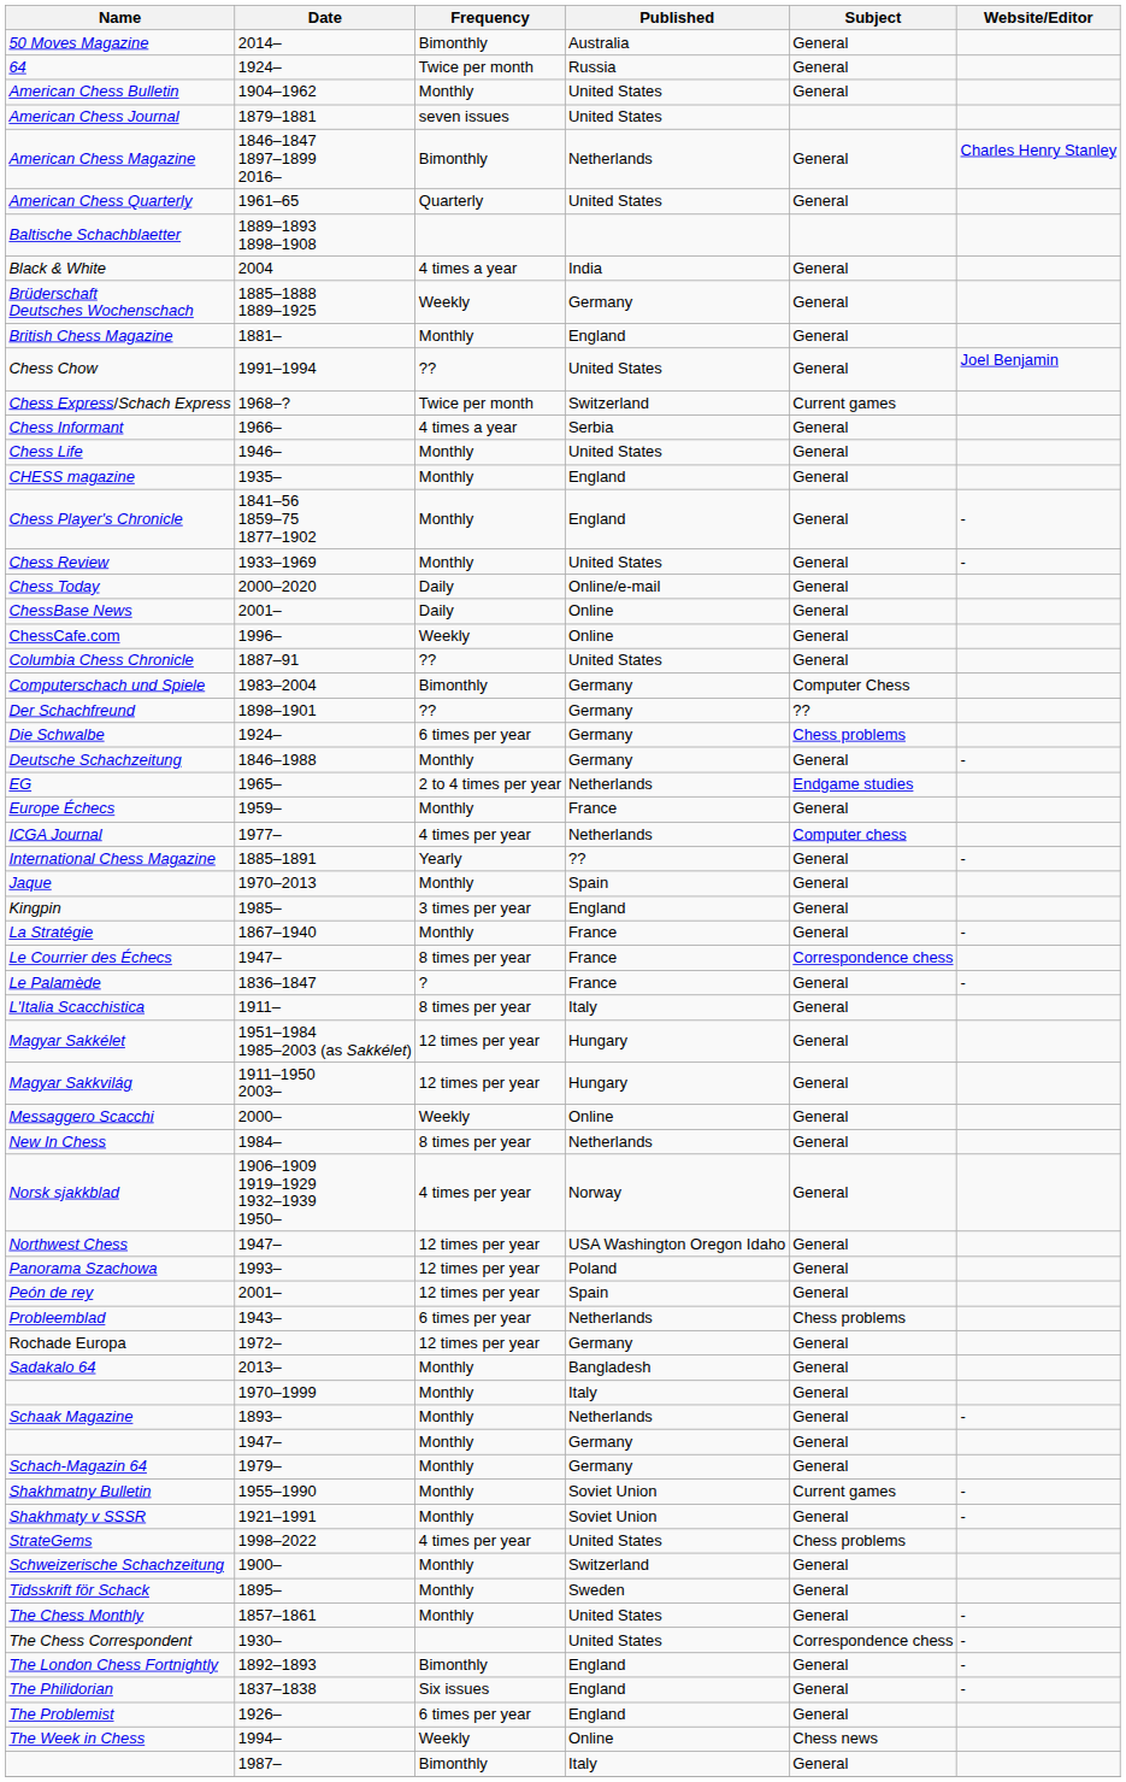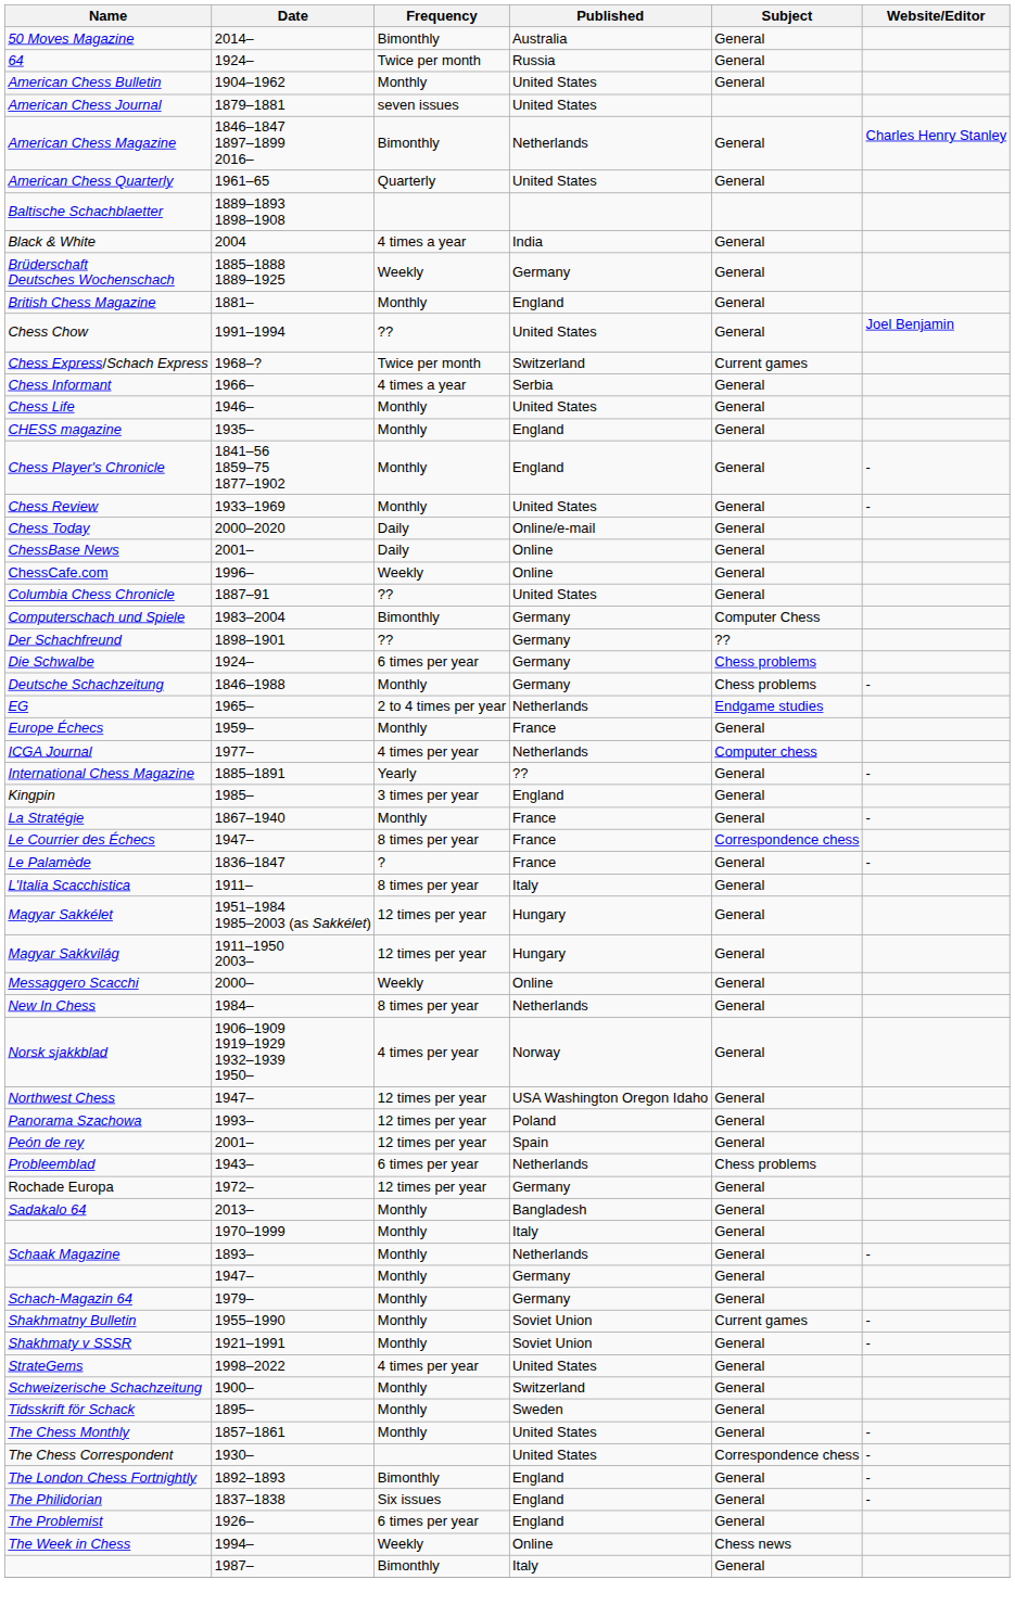 <table class="wikitable sortable">
 <tr>
 <th>Name</th>
 <th>Date</th>
 <th>Frequency</th>
 <th>Published</th>
 <th>Subject</th>
 <th>Website/Editor</th>
 </tr>
 <tr>
 <td><em><a href='#'>50 Moves Magazine</a></em></td>
 <td>2014–</td>
 <td>Bimonthly</td>
 <td>Australia</td>
 <td>General</td>
 <td></td>
 </tr>
 <tr>
 <td><em><a href='#'>64</a></em></td>
 <td>1924–</td>
 <td>Twice per month</td>
 <td>Russia</td>
 <td>General</td>
 <td></td>
 </tr>
 <tr>
 <td><em><a href='#'>American Chess Bulletin</a></em></td>
 <td>1904–1962</td>
 <td>Monthly</td>
 <td>United States</td>
 <td>General</td>
 <td></td>
 </tr>
 <tr>
 <td><em><a href='#'>American Chess Journal</a></em></td>
 <td>1879–1881</td>
 <td>seven issues</td>
 <td>United States</td>
 <td></td>
 <td></td>
 </tr>
 <tr>
 <td><em><a href='#'>American Chess Magazine</a></em></td>
 <td>1846–1847 <br> 1897–1899 <br> 2016–</td>
 <td>Bimonthly</td>
 <td>Netherlands</td>
 <td>General</td>
 <td><a href='#'>Charles Henry Stanley</a> <br> <br> </td>
 </tr>
 <tr>
 <td><em><a href='#'>American Chess Quarterly</a></em></td>
 <td>1961–65</td>
 <td>Quarterly</td>
 <td>United States</td>
 <td>General</td>
 <td></td>
 </tr>
 <tr>
 <td><em><a href='#'>Baltische Schachblaetter</a></em></td>
 <td>1889–1893 <br> 1898–1908</td>
 <td></td>
 <td></td>
 <td></td>
 <td></td>
 </tr>
 <tr>
 <td><em>Black & White</em></td>
 <td>2004</td>
 <td>4 times a year</td>
 <td>India</td>
 <td>General</td>
 <td></td>
 </tr>
 <tr>
 <td><em><a href='#'>Brüderschaft</a></em> <br> <em><a href='#'>Deutsches Wochenschach</a></em></td>
 <td>1885–1888 <br> 1889–1925</td>
 <td>Weekly</td>
 <td>Germany</td>
 <td>General</td>
 <td></td>
 </tr>
 <tr>
 <td><em><a href='#'>British Chess Magazine</a></em></td>
 <td>1881–</td>
 <td>Monthly</td>
 <td>England</td>
 <td>General</td>
 <td></td>
 </tr>
 <tr>
 <td><em>Chess Chow</em></td>
 <td>1991–1994</td>
 <td>??</td>
 <td>United States</td>
 <td>General</td>
 <td><a href='#'>Joel Benjamin</a> <br> <br></td>
 </tr>
 <tr>
 <td><em><a href='#'>Chess Express</a></em>/<em>Schach Express</em></td>
 <td>1968–?</td>
 <td>Twice per month</td>
 <td>Switzerland</td>
 <td>Current games</td>
 <td></td>
 </tr>
 <tr>
 <td><em><a href='#'>Chess Informant</a></em></td>
 <td>1966–</td>
 <td>4 times a year</td>
 <td>Serbia</td>
 <td>General</td>
 <td></td>
 </tr>
 <tr>
 <td><em><a href='#'>Chess Life</a></em></td>
 <td>1946–</td>
 <td>Monthly</td>
 <td>United States</td>
 <td>General</td>
 <td></td>
 </tr>
 <tr>
 <td><em><a href='#'>CHESS magazine</a></em></td>
 <td>1935–</td>
 <td>Monthly</td>
 <td>England</td>
 <td>General</td>
 <td></td>
 </tr>
 <tr>
 <td><em><a href='#'>Chess Player's Chronicle</a></em></td>
 <td>1841–56 <br> 1859–75 <br> 1877–1902</td>
 <td>Monthly</td>
 <td>England</td>
 <td>General</td>
 <td>-</td>
 </tr>
 <tr>
 <td><em><a href='#'>Chess Review</a></em></td>
 <td>1933–1969</td>
 <td>Monthly</td>
 <td>United States</td>
 <td>General</td>
 <td>-</td>
 </tr>
 <tr>
 <td><em><a href='#'>Chess Today</a></em></td>
 <td>2000–2020</td>
 <td>Daily</td>
 <td>Online/e-mail</td>
 <td>General</td>
 <td></td>
 </tr>
 <tr>
 <td><em><a href='#'>ChessBase News</a></em></td>
 <td>2001–</td>
 <td>Daily</td>
 <td>Online</td>
 <td>General</td>
 <td></td>
 </tr>
 <tr>
 <td><a href='#'>ChessCafe.com</a></td>
 <td>1996–</td>
 <td>Weekly</td>
 <td>Online</td>
 <td>General</td>
 <td></td>
 </tr>
 <tr>
 <td><em><a href='#'>Columbia Chess Chronicle</a></em></td>
 <td>1887–91</td>
 <td>??</td>
 <td>United States</td>
 <td>General</td>
 <td></td>
 </tr>
 <tr>
 <td><em><a href='#'>Computerschach und Spiele</a></em></td>
 <td>1983–2004</td>
 <td>Bimonthly</td>
 <td>Germany</td>
 <td>Computer Chess</td>
 <td></td>
 </tr>
 <tr>
 <td><em><a href='#'>Der Schachfreund</a></em></td>
 <td>1898–1901</td>
 <td>??</td>
 <td>Germany</td>
 <td>??</td>
 <td></td>
 </tr>
 <tr>
 <td><em><a href='#'>Die Schwalbe</a></em></td>
 <td>1924–</td>
 <td>6 times per year</td>
 <td>Germany</td>
 <td><a href='#'>Chess problems</a></td>
 <td></td>
 </tr>
 <tr>
 <td><em><a href='#'>Deutsche Schachzeitung</a></em></td>
 <td>1846–1988</td>
 <td>Monthly</td>
 <td>Germany</td>
-<td>General</td>
+<td>Chess problems</td>
 <td>-</td>
 </tr>
 <tr>
 <td><a href='#'><em>EG</em></a></td>
 <td>1965–</td>
 <td>2 to 4 times per year</td>
 <td>Netherlands</td>
 <td><a href='#'>Endgame studies</a></td>
 <td></td>
 </tr>
 <tr>
 <td><em><a href='#'>Europe Échecs</a></em></td>
 <td>1959–</td>
 <td>Monthly</td>
 <td>France</td>
 <td>General</td>
 <td></td>
 </tr>
 <tr>
 <td><em><a href='#'>ICGA Journal</a></em></td>
 <td>1977–</td>
 <td>4 times per year</td>
 <td>Netherlands</td>
 <td><a href='#'>Computer chess</a></td>
 <td></td>
 </tr>
 <tr>
 <td><em><a href='#'>International Chess Magazine</a></em></td>
 <td>1885–1891</td>
 <td>Yearly</td>
 <td>??</td>
 <td>General</td>
 <td>-</td>
-</tr>
-<tr>
-<td><em><a href='#'>Jaque</a></em></td>
-<td>1970–2013</td>
-<td>Monthly</td>
-<td>Spain</td>
-<td>General</td>
-<td></td>
 </tr>
 <tr>
 <td><em>Kingpin</em></td>
 <td>1985–</td>
 <td>3 times per year</td>
 <td>England</td>
 <td>General</td>
 <td></td>
 </tr>
 <tr>
 <td><em><a href='#'>La Stratégie</a></em></td>
 <td>1867–1940</td>
 <td>Monthly</td>
 <td>France</td>
 <td>General</td>
 <td>-</td>
 </tr>
 <tr>
 <td><em><a href='#'>Le Courrier des Échecs</a></em></td>
 <td>1947–</td>
 <td>8 times per year</td>
 <td>France</td>
 <td><a href='#'>Correspondence chess</a></td>
 <td></td>
 </tr>
 <tr>
 <td><em><a href='#'>Le Palamède</a></em></td>
 <td>1836–1847</td>
 <td>?</td>
 <td>France</td>
 <td>General</td>
 <td>-</td>
 </tr>
 <tr>
 <td><em><a href='#'>L'Italia Scacchistica</a></em></td>
 <td>1911–</td>
 <td>8 times per year</td>
 <td>Italy</td>
 <td>General</td>
 <td></td>
 </tr>
 <tr>
 <td><em><a href='#'>Magyar Sakkélet</a></em></td>
 <td>1951–1984 <br>1985–2003 (as <em>Sakkélet</em>)</td>
 <td>12 times per year</td>
 <td>Hungary</td>
 <td>General</td>
 <td> </td>
 </tr>
 <tr>
 <td><em><a href='#'>Magyar Sakkvilág</a></em></td>
 <td>1911–1950 <br> 2003–</td>
 <td>12 times per year</td>
 <td>Hungary</td>
 <td>General</td>
 <td></td>
 </tr>
 <tr>
 <td><em><a href='#'>Messaggero Scacchi</a></em></td>
 <td>2000–</td>
 <td>Weekly</td>
 <td>Online</td>
 <td>General</td>
 <td></td>
 </tr>
 <tr>
 <td><em><a href='#'>New In Chess</a></em></td>
 <td>1984–</td>
 <td>8 times per year</td>
 <td>Netherlands</td>
 <td>General</td>
 <td></td>
 </tr>
 <tr>
 <td><em><a href='#'>Norsk sjakkblad</a></em></td>
 <td>1906–1909 <br> 1919–1929 <br> 1932–1939 <br> 1950–</td>
 <td>4 times per year</td>
 <td>Norway</td>
 <td>General</td>
 <td></td>
 </tr>
 <tr>
 <td><em><a href='#'>Northwest Chess</a></em></td>
 <td>1947–</td>
 <td>12 times per year</td>
 <td>USA Washington Oregon Idaho</td>
 <td>General</td>
 <td></td>
 </tr>
 <tr>
 <td><em><a href='#'>Panorama Szachowa</a></em></td>
 <td>1993–</td>
 <td>12 times per year</td>
 <td>Poland</td>
 <td>General</td>
 <td></td>
 </tr>
 <tr>
 <td><em><a href='#'>Peón de rey</a></em></td>
 <td>2001–</td>
 <td>12 times per year</td>
 <td>Spain</td>
 <td>General</td>
 <td></td>
 </tr>
 <tr>
 <td><em><a href='#'>Probleemblad</a></em></td>
 <td>1943–</td>
 <td>6 times per year</td>
 <td>Netherlands</td>
 <td>Chess problems</td>
 <td></td>
 </tr>
 <tr>
 <td>Rochade Europa</td>
 <td>1972–</td>
 <td>12 times per year</td>
 <td>Germany</td>
 <td>General</td>
 <td></td>
 </tr>
 <tr>
 <td><em><a href='#'>Sadakalo 64</a></em></td>
 <td>2013–</td>
 <td>Monthly</td>
 <td>Bangladesh</td>
 <td>General</td>
 <td></td>
 </tr>
 <tr>
 <td><em></em></td>
 <td>1970–1999</td>
 <td>Monthly</td>
 <td>Italy</td>
 <td>General</td>
 </tr>
 <tr>
 <td><em><a href='#'>Schaak Magazine</a></em></td>
 <td>1893–</td>
 <td>Monthly</td>
 <td>Netherlands</td>
 <td>General</td>
 <td>-</td>
 </tr>
 <tr>
 <td><em></em></td>
 <td>1947–</td>
 <td>Monthly</td>
 <td>Germany</td>
 <td>General</td>
 <td></td>
 </tr>
 <tr>
 <td><em><a href='#'>Schach-Magazin 64</a></em></td>
 <td>1979–</td>
 <td>Monthly</td>
 <td>Germany</td>
 <td>General</td>
 <td></td>
 </tr>
 <tr>
 <td><em><a href='#'>Shakhmatny Bulletin</a></em></td>
 <td>1955–1990</td>
 <td>Monthly</td>
 <td>Soviet Union</td>
 <td>Current games</td>
 <td>-</td>
 </tr>
 <tr>
 <td><em><a href='#'>Shakhmaty v SSSR</a></em></td>
 <td>1921–1991</td>
 <td>Monthly</td>
 <td>Soviet Union</td>
 <td>General</td>
 <td>-</td>
 </tr>
 <tr>
 <td><em><a href='#'>StrateGems</a></em></td>
 <td>1998–2022</td>
 <td>4 times per year</td>
 <td>United States</td>
-<td>Chess problems</td>
+<td>General</td>
 <td></td>
 </tr>
 <tr>
 <td><em><a href='#'>Schweizerische Schachzeitung</a></em></td>
 <td>1900–</td>
 <td>Monthly</td>
 <td>Switzerland</td>
 <td>General</td>
 <td></td>
 </tr>
 <tr>
 <td><em><a href='#'>Tidsskrift för Schack</a></em></td>
 <td>1895–</td>
 <td>Monthly</td>
 <td>Sweden</td>
 <td>General</td>
 <td></td>
 </tr>
 <tr>
 <td><em><a href='#'>The Chess Monthly</a></em></td>
 <td>1857–1861</td>
 <td>Monthly</td>
 <td>United States</td>
 <td>General</td>
 <td>-</td>
 </tr>
 <tr>
 <td><em>The Chess Correspondent</em></td>
 <td>1930–</td>
 <td></td>
 <td>United States</td>
 <td>Correspondence chess</td>
 <td>-</td>
 </tr>
 <tr>
 <td><em><a href='#'>The London Chess Fortnightly</a></em></td>
 <td>1892–1893</td>
 <td>Bimonthly</td>
 <td>England</td>
 <td>General</td>
 <td>-</td>
 </tr>
 <tr>
 <td><em><a href='#'>The Philidorian</a></em></td>
 <td>1837–1838</td>
 <td>Six issues</td>
 <td>England</td>
 <td>General</td>
 <td>-</td>
 </tr>
 <tr>
 <td><em><a href='#'>The Problemist</a></em></td>
 <td>1926–</td>
 <td>6 times per year</td>
 <td>England</td>
 <td>General</td>
 <td></td>
 </tr>
 <tr>
 <td><em><a href='#'>The Week in Chess</a></em></td>
 <td>1994–</td>
 <td>Weekly</td>
 <td>Online</td>
 <td>Chess news</td>
 <td></td>
 </tr>
 <tr>
 <td><em></em></td>
 <td>1987–</td>
 <td>Bimonthly</td>
 <td>Italy</td>
 <td>General</td>
 <td></td>
 </tr>
 <tr>
 </tr>
 </table>
